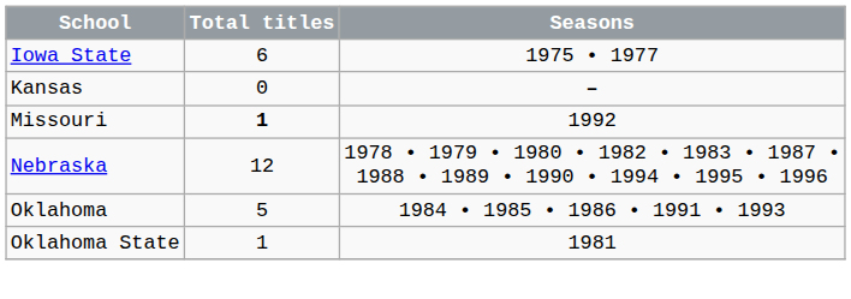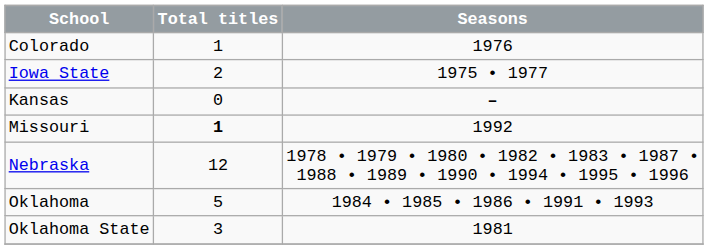 <table class="wikitable" align="right" width="auto">
 <tr>
 </tr>
 <tr>
 <th style="background:#949CA1;color:white;">School</th>
 <th style="background:#949CA1;color:white;">Total titles</th>
 <th style="background:#949CA1;color:white;">Seasons</th>
 </tr>
 <tr>
+<td>Colorado</td>
+<td align="center">1</td>
+<td align="center">1976</td>
+</tr>
+<tr>
 <td><a href='#'>Iowa State</a></td>
-<td align="center">6</td>
+<td align="center">2</td>
 <td align="center">1975 • 1977</td>
 </tr>
 <tr>
 <td>Kansas</td>
 <td align="center">0</td>
 <td align="center"><strong>–</strong></td>
 </tr>
 <tr>
 <td>Missouri</td>
 <td align="center"><strong>1</strong></td>
 <td align="center">1992</td>
 </tr>
 <tr>
 <td><a href='#'>Nebraska</a></td>
 <td align="center">12</td>
 <td align="center">1978 • 1979 • 1980 • 1982 • 1983 • 1987 •<br>1988 • 1989 • 1990 • 1994 • 1995 • 1996</td>
 </tr>
 <tr>
 <td>Oklahoma</td>
 <td align="center">5</td>
 <td align="center">1984 • 1985 • 1986 • 1991 • 1993</td>
 </tr>
 <tr>
 <td>Oklahoma State</td>
-<td align="center">1</td>
+<td align="center">3</td>
 <td align="center">1981</td>
 </tr>
 <tr>
 </tr>
 </table>
